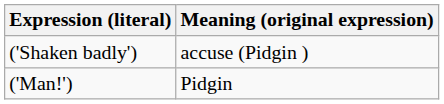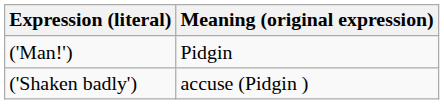 <table class="wikitable">
 <tr>
 <th>Expression (literal)</th>
 <th>Meaning (original expression)</th>
 </tr>
 <tr>
+<td> ('Man!')</td>
+<td>Pidgin </td>
+</tr>
+<tr>
 <td> ('Shaken badly')</td>
 <td>accuse (Pidgin )</td>
 </tr>
-<tr>
-<td> ('Man!')</td>
-<td>Pidgin </td>
-</tr>
 </table>
